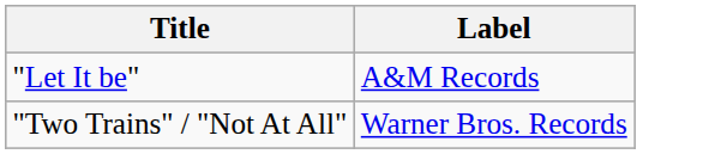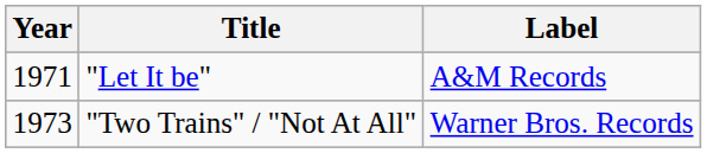 <table class="wikitable sortable">
 <tr>
+<th>Year</th>
 <th>Title</th>
 <th>Label</th>
 </tr>
 <tr>
+<td>1971</td>
 <td>"<a href='#'>Let It be</a>"</td>
 <td><a href='#'>A&M Records</a></td>
 </tr>
 <tr>
+<td>1973</td>
 <td>"Two Trains" / "Not At All"</td>
 <td><a href='#'>Warner Bros. Records</a></td>
 </tr>
 </table>
